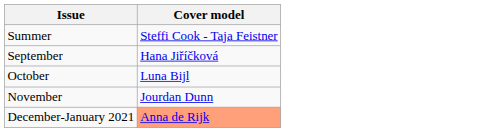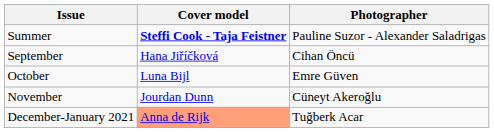 <table class="sortable wikitable">
 <tr>
 <th>Issue</th>
 <th>Cover model</th>
+<th>Photographer</th>
 </tr>
 <tr>
 <td>Summer</td>
-<td><a href='#'>Steffi Cook - Taja Feistner</a></td>
+<td><strong><a href='#'>Steffi Cook - Taja Feistner</a></strong></td>
+<td>Pauline Suzor - Alexander Saladrigas</td>
 </tr>
 <tr>
 <td>September</td>
 <td><a href='#'>Hana Jiříčková</a></td>
+<td>Cihan Öncü</td>
 </tr>
 <tr>
 <td>October</td>
 <td><a href='#'>Luna Bijl</a></td>
+<td>Emre Güven</td>
 </tr>
 <tr>
 <td>November</td>
 <td><a href='#'>Jourdan Dunn</a></td>
+<td>Cüneyt Akeroğlu</td>
 </tr>
 <tr>
 <td>December-January 2021</td>
 <td style="background: lightsalmon;"><a href='#'>Anna de Rijk</a></td>
+<td>Tuğberk Acar</td>
 </tr>
 </table>
